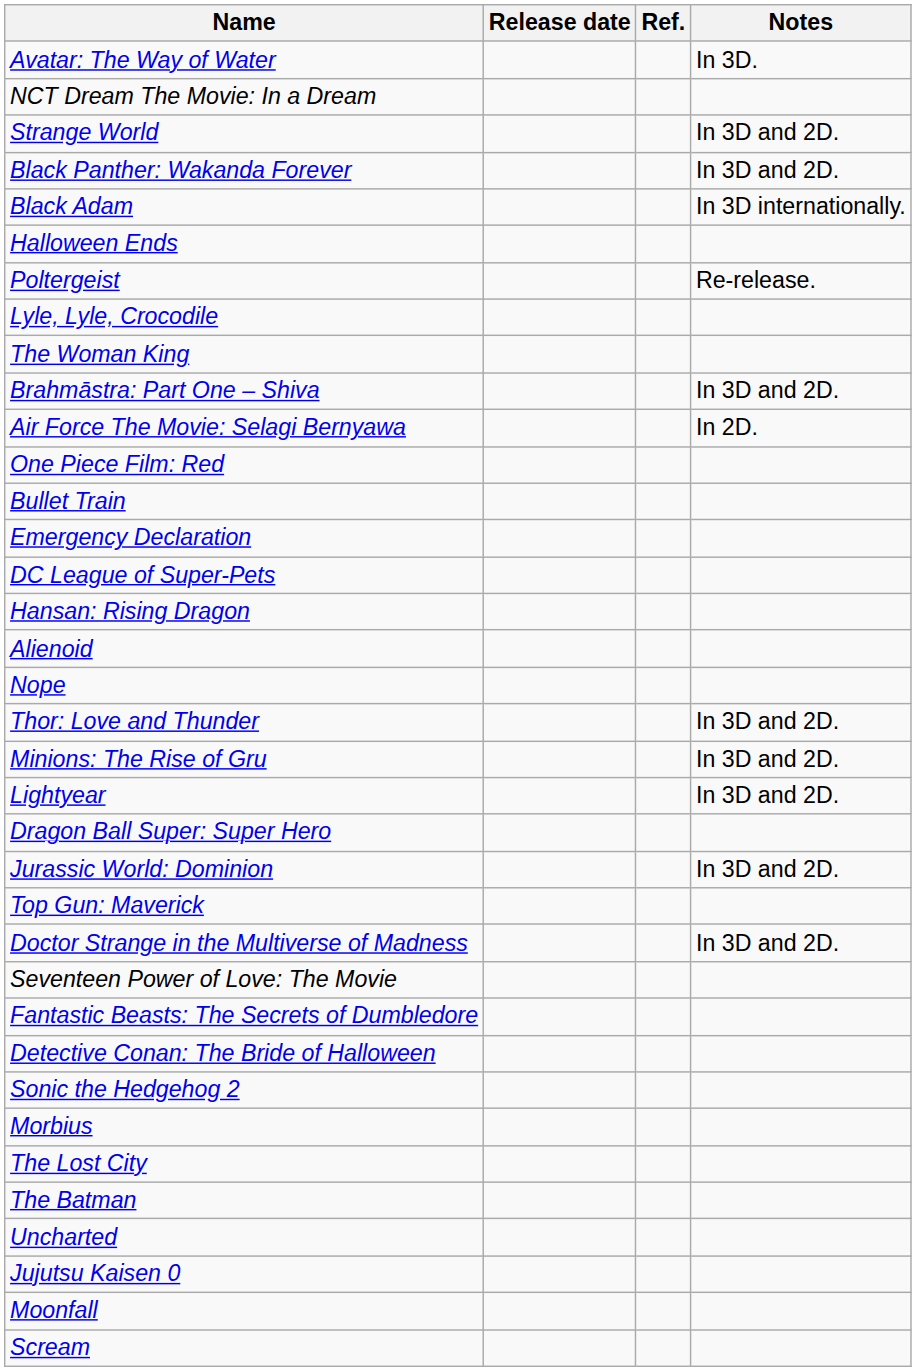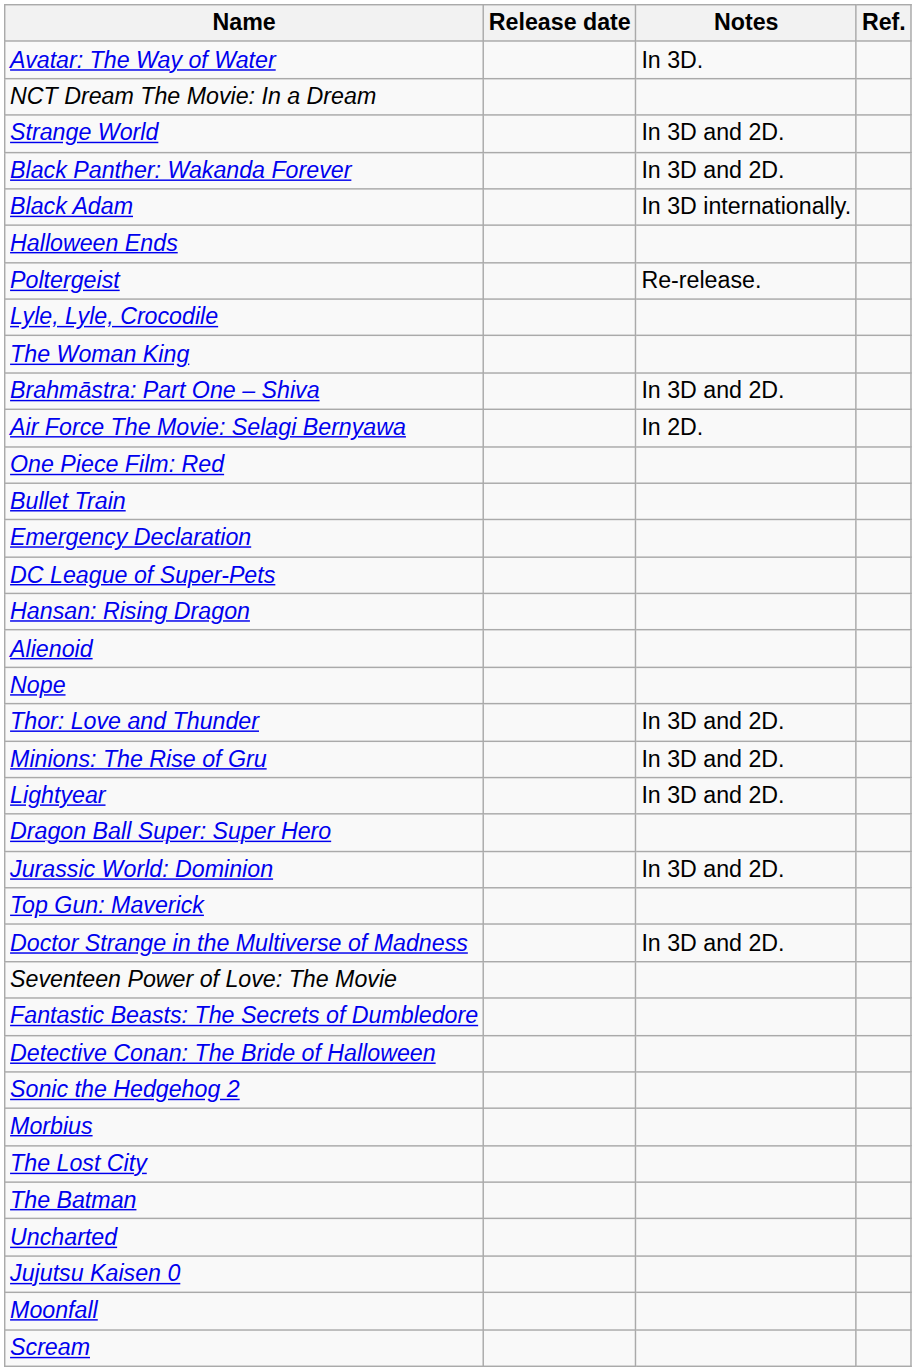 <table class="wikitable sortable collapsible">
 <tr>
 <th scope="col">Name</th>
 <th scope="col">Release date</th>
+<th scope="col" class="unsortable">Notes</th>
 <th scope="col" class="unsortable">Ref.</th>
-<th scope="col" class="unsortable">Notes</th>
 </tr>
 <tr>
 <td><em><a href='#'>Avatar: The Way of Water</a></em></td>
 <td align=center></td>
+<td>In 3D.</td>
 <td></td>
-<td>In 3D.</td>
 </tr>
 <tr>
 <td><em>NCT Dream The Movie: In a Dream</em></td>
 <td align=center></td>
 <td></td>
 <td></td>
 </tr>
 <tr>
 <td><em><a href='#'>Strange World</a></em></td>
 <td align=center></td>
+<td>In 3D and 2D.</td>
 <td></td>
-<td>In 3D and 2D.</td>
 </tr>
 <tr>
 <td><em><a href='#'>Black Panther: Wakanda Forever</a></em></td>
 <td align=center></td>
+<td>In 3D and 2D.</td>
 <td></td>
-<td>In 3D and 2D.</td>
 </tr>
 <tr>
 <td><em><a href='#'>Black Adam</a></em></td>
 <td align=center></td>
+<td>In 3D internationally.</td>
 <td></td>
-<td>In 3D internationally.</td>
 </tr>
 <tr>
 <td><em><a href='#'>Halloween Ends</a></em></td>
 <td align=center></td>
 <td></td>
 <td></td>
 </tr>
 <tr>
 <td><em><a href='#'>Poltergeist</a></em></td>
 <td align=center></td>
+<td>Re-release.</td>
 <td></td>
-<td>Re-release.</td>
 </tr>
 <tr>
 <td><em><a href='#'>Lyle, Lyle, Crocodile</a></em></td>
 <td align=center></td>
 <td></td>
 <td></td>
 </tr>
 <tr>
 <td><em><a href='#'>The Woman King</a></em></td>
 <td align=center></td>
 <td></td>
 <td></td>
 </tr>
 <tr>
 <td><em><a href='#'>Brahmāstra: Part One – Shiva</a></em></td>
 <td align=center></td>
+<td>In 3D and 2D.</td>
 <td></td>
-<td>In 3D and 2D.</td>
 </tr>
 <tr>
 <td><em><a href='#'>Air Force The Movie: Selagi Bernyawa</a></em></td>
 <td align=center></td>
+<td>In 2D.</td>
 <td></td>
-<td>In 2D.</td>
 </tr>
 <tr>
 <td><em><a href='#'>One Piece Film: Red</a></em></td>
 <td align=center></td>
 <td></td>
 <td></td>
 </tr>
 <tr>
 <td><em><a href='#'>Bullet Train</a></em></td>
 <td align=center></td>
 <td></td>
 <td></td>
 </tr>
 <tr>
 <td><em><a href='#'>Emergency Declaration</a></em></td>
 <td align=center></td>
 <td></td>
 <td></td>
 </tr>
 <tr>
 <td><em><a href='#'>DC League of Super-Pets</a></em></td>
 <td align=center></td>
 <td></td>
 <td></td>
 </tr>
 <tr>
 <td><em><a href='#'>Hansan: Rising Dragon</a></em></td>
 <td align=center></td>
 <td></td>
 <td></td>
 </tr>
 <tr>
 <td><em><a href='#'>Alienoid</a></em></td>
 <td align=center></td>
 <td></td>
 <td></td>
 </tr>
 <tr>
 <td><em><a href='#'>Nope</a></em></td>
 <td align=center></td>
 <td></td>
 <td></td>
 </tr>
 <tr>
 <td><em><a href='#'>Thor: Love and Thunder</a></em></td>
 <td align=center></td>
+<td>In 3D and 2D.</td>
 <td></td>
-<td>In 3D and 2D.</td>
 </tr>
 <tr>
 <td><em><a href='#'>Minions: The Rise of Gru</a></em></td>
 <td align=center></td>
+<td>In 3D and 2D.</td>
 <td></td>
-<td>In 3D and 2D.</td>
 </tr>
 <tr>
 <td><em><a href='#'>Lightyear</a></em></td>
 <td align=center></td>
+<td>In 3D and 2D.</td>
 <td></td>
-<td>In 3D and 2D.</td>
 </tr>
 <tr>
 <td><em><a href='#'>Dragon Ball Super: Super Hero</a></em></td>
 <td align=center></td>
 <td></td>
 <td></td>
 </tr>
 <tr>
 <td><em><a href='#'>Jurassic World: Dominion</a></em></td>
 <td align=center></td>
+<td>In 3D and 2D.</td>
 <td></td>
-<td>In 3D and 2D.</td>
 </tr>
 <tr>
 <td><em><a href='#'>Top Gun: Maverick</a></em></td>
 <td align=center></td>
 <td></td>
 <td></td>
 </tr>
 <tr>
 <td><em><a href='#'>Doctor Strange in the Multiverse of Madness</a></em></td>
 <td align=center></td>
+<td>In 3D and 2D.</td>
 <td></td>
-<td>In 3D and 2D.</td>
 </tr>
 <tr>
 <td><em>Seventeen Power of Love: The Movie</em></td>
 <td align=center></td>
 <td></td>
 <td></td>
 </tr>
 <tr>
 <td><em><a href='#'>Fantastic Beasts: The Secrets of Dumbledore</a></em></td>
 <td align=center></td>
 <td></td>
 <td></td>
 </tr>
 <tr>
 <td><em><a href='#'>Detective Conan: The Bride of Halloween</a></em></td>
 <td align=center></td>
 <td></td>
 <td></td>
 </tr>
 <tr>
 <td><em><a href='#'>Sonic the Hedgehog 2</a></em></td>
 <td align=center></td>
 <td></td>
 <td></td>
 </tr>
 <tr>
 <td><em><a href='#'>Morbius</a></em></td>
 <td align=center></td>
 <td></td>
 <td></td>
 </tr>
 <tr>
 <td><em><a href='#'>The Lost City</a></em></td>
 <td align=center></td>
 <td></td>
 <td></td>
 </tr>
 <tr>
 <td><em><a href='#'>The Batman</a></em></td>
 <td align=center></td>
 <td></td>
 <td></td>
 </tr>
 <tr>
 <td><em><a href='#'>Uncharted</a></em></td>
 <td align=center></td>
 <td></td>
 <td></td>
 </tr>
 <tr>
 <td><em><a href='#'>Jujutsu Kaisen 0</a></em></td>
 <td align=center></td>
 <td></td>
 <td></td>
 </tr>
 <tr>
 <td><em><a href='#'>Moonfall</a></em></td>
 <td align=center></td>
 <td></td>
 <td></td>
 </tr>
 <tr>
 <td><em><a href='#'>Scream</a></em></td>
 <td align=center></td>
 <td></td>
 <td></td>
 </tr>
 </table>
